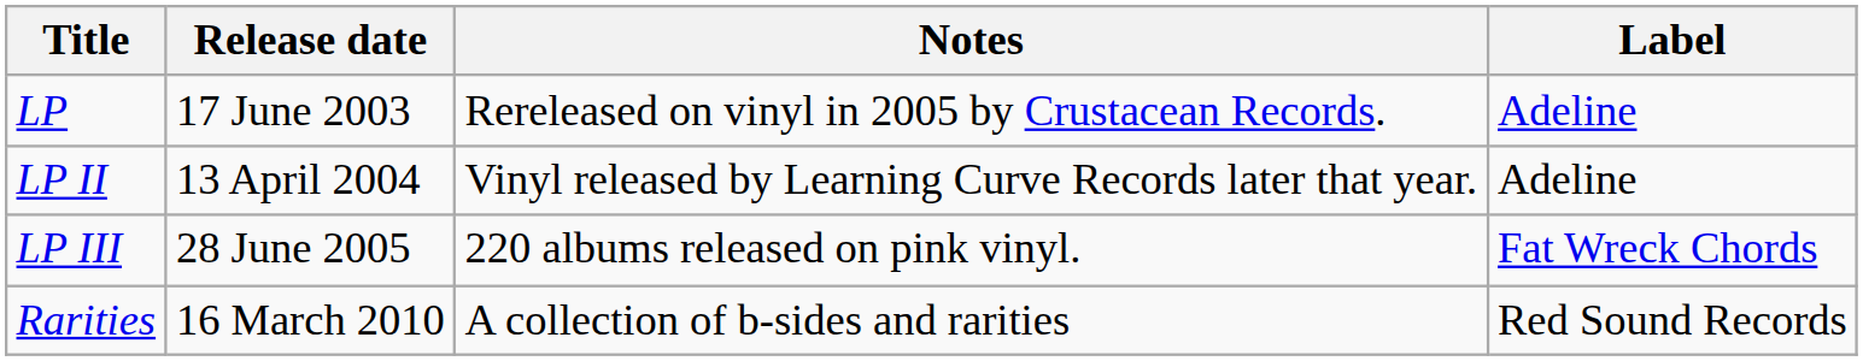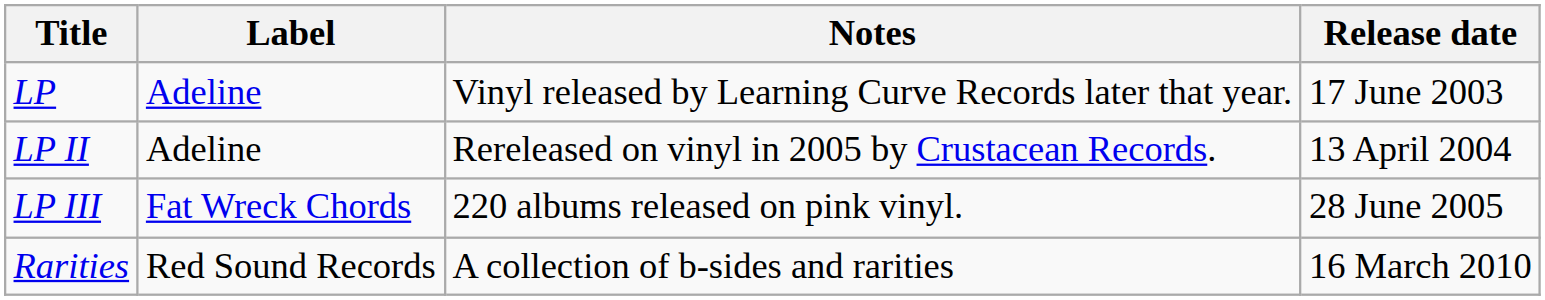 <table class="wikitable">
 <tr>
 <th>Title</th>
+<th>Label</th>
+<th>Notes</th>
 <th>Release date</th>
-<th>Notes</th>
-<th>Label</th>
 </tr>
 <tr>
 <td><em><a href='#'>LP</a></em></td>
+<td><a href='#'>Adeline</a></td>
+<td>Vinyl released by Learning Curve Records later that year.</td>
 <td>17 June 2003</td>
-<td>Rereleased on vinyl in 2005 by <a href='#'>Crustacean Records</a>.</td>
-<td><a href='#'>Adeline</a></td>
 </tr>
 <tr>
 <td><em><a href='#'>LP II</a></em></td>
+<td>Adeline</td>
+<td>Rereleased on vinyl in 2005 by <a href='#'>Crustacean Records</a>.</td>
 <td>13 April 2004</td>
-<td>Vinyl released by Learning Curve Records later that year.</td>
-<td>Adeline</td>
 </tr>
 <tr>
 <td><em><a href='#'>LP III</a></em></td>
+<td><a href='#'>Fat Wreck Chords</a></td>
+<td>220 albums released on pink vinyl.</td>
 <td>28 June 2005</td>
-<td>220 albums released on pink vinyl.</td>
-<td><a href='#'>Fat Wreck Chords</a></td>
 </tr>
 <tr>
 <td><em><a href='#'>Rarities</a></em></td>
+<td>Red Sound Records</td>
+<td>A collection of b-sides and rarities</td>
 <td>16 March 2010</td>
-<td>A collection of b-sides and rarities</td>
-<td>Red Sound Records</td>
 </tr>
 </table>
